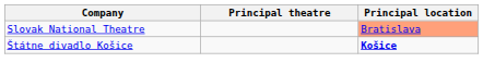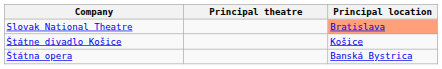 <table class="wikitable">
 <tr>
 <th width=250>Company</th>
 <th width=200>Principal theatre</th>
 <th width=150>Principal location</th>
 </tr>
 <tr>
 <td><a href='#'>Slovak National Theatre</a></td>
 <td></td>
 <td style="background: lightsalmon;"><a href='#'>Bratislava</a></td>
 </tr>
 <tr>
 <td><a href='#'>Štátne divadlo Košice</a></td>
 <td></td>
-<td><strong><a href='#'>Košice</a></strong></td>
+<td><a href='#'>Košice</a></td>
+</tr>
+<tr>
+<td><a href='#'>Štátna opera</a></td>
+<td></td>
+<td><a href='#'>Banská Bystrica</a></td>
 </tr>
 </table>
